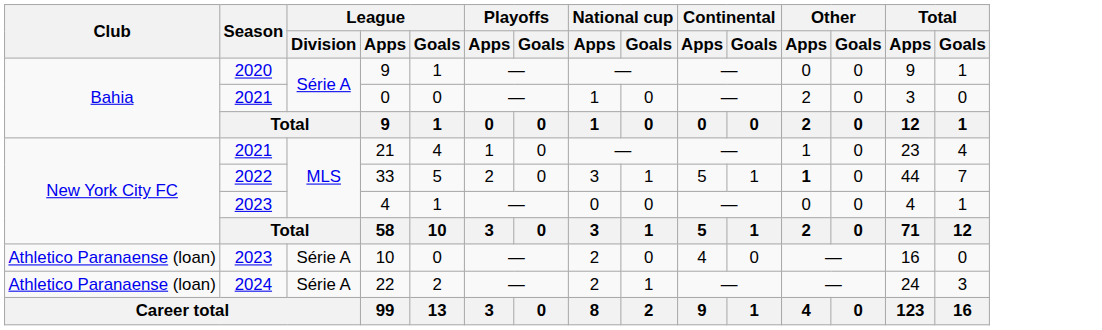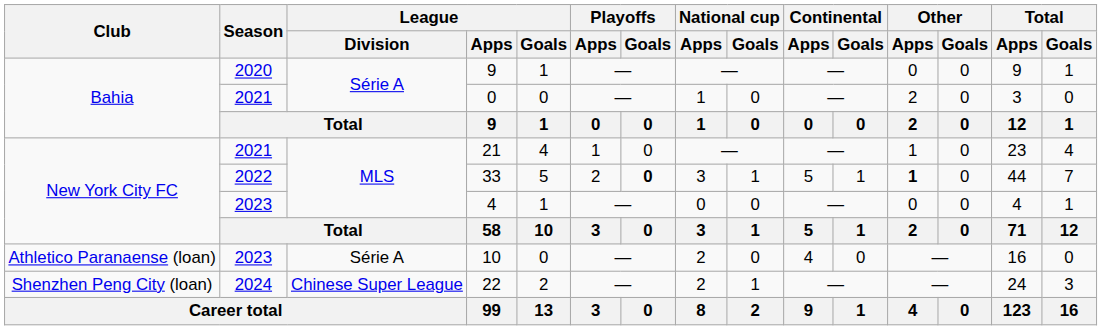 <table class=wikitable style=text-align:center>
 <tr>
 <th rowspan="2">Club</th>
 <th rowspan="2">Season</th>
 <th colspan="3">League</th>
 <th colspan="2">Playoffs</th>
 <th colspan="2">National cup</th>
 <th colspan="2">Continental</th>
 <th colspan="2">Other</th>
 <th colspan="2">Total</th>
 </tr>
 <tr>
 <th>Division</th>
 <th>Apps</th>
 <th>Goals</th>
 <th>Apps</th>
 <th>Goals</th>
 <th>Apps</th>
 <th>Goals</th>
 <th>Apps</th>
 <th>Goals</th>
 <th>Apps</th>
 <th>Goals</th>
 <th>Apps</th>
 <th>Goals</th>
 </tr>
 <tr>
 <td rowspan="3"><a href='#'>Bahia</a></td>
 <td><a href='#'>2020</a></td>
 <td rowspan="2"><a href='#'>Série A</a></td>
 <td>9</td>
 <td>1</td>
 <td colspan="2">—</td>
 <td colspan="2">—</td>
 <td colspan="2">—</td>
 <td>0</td>
 <td>0</td>
 <td>9</td>
 <td>1</td>
 </tr>
 <tr>
 <td><a href='#'>2021</a></td>
 <td>0</td>
 <td>0</td>
 <td colspan="2">—</td>
 <td>1</td>
 <td>0</td>
 <td colspan="2">—</td>
 <td>2</td>
 <td>0</td>
 <td>3</td>
 <td>0</td>
 </tr>
 <tr>
 <th colspan=2>Total</th>
 <th>9</th>
 <th>1</th>
 <th>0</th>
 <th>0</th>
 <th>1</th>
 <th>0</th>
 <th>0</th>
 <th>0</th>
 <th>2</th>
 <th>0</th>
 <th>12</th>
 <th>1</th>
 </tr>
 <tr>
 <td rowspan="4"><a href='#'>New York City FC</a></td>
 <td><a href='#'>2021</a></td>
 <td rowspan="3"><a href='#'>MLS</a></td>
 <td>21</td>
 <td>4</td>
 <td>1</td>
 <td>0</td>
 <td colspan="2">—</td>
 <td colspan="2">—</td>
 <td>1</td>
 <td>0</td>
 <td>23</td>
 <td>4</td>
 </tr>
 <tr>
 <td><a href='#'>2022</a></td>
 <td>33</td>
 <td>5</td>
 <td>2</td>
-<td>0</td>
+<td><strong>0</strong></td>
 <td>3</td>
 <td>1</td>
 <td>5</td>
 <td>1</td>
 <td><strong>1</strong></td>
 <td>0</td>
 <td>44</td>
 <td>7</td>
 </tr>
 <tr>
 <td><a href='#'>2023</a></td>
 <td>4</td>
 <td>1</td>
 <td colspan="2">—</td>
 <td>0</td>
 <td>0</td>
 <td colspan="2">—</td>
 <td>0</td>
 <td>0</td>
 <td>4</td>
 <td>1</td>
 </tr>
 <tr>
 <th colspan="2">Total</th>
 <th>58</th>
 <th>10</th>
 <th>3</th>
 <th>0</th>
 <th>3</th>
 <th>1</th>
 <th>5</th>
 <th>1</th>
 <th>2</th>
 <th>0</th>
 <th>71</th>
 <th>12</th>
 </tr>
 <tr>
 <td><a href='#'>Athletico Paranaense</a> (loan)</td>
 <td><a href='#'>2023</a></td>
 <td>Série A</td>
 <td>10</td>
 <td>0</td>
 <td colspan="2">—</td>
 <td>2</td>
 <td>0</td>
 <td>4</td>
 <td>0</td>
 <td colspan="2">—</td>
 <td>16</td>
 <td>0</td>
 </tr>
 <tr>
-<td><a href='#'>Athletico Paranaense</a> (loan)</td>
+<td><a href='#'>Shenzhen Peng City</a> (loan)</td>
 <td><a href='#'>2024</a></td>
-<td>Série A</td>
+<td><a href='#'>Chinese Super League</a></td>
 <td>22</td>
 <td>2</td>
 <td colspan="2">—</td>
 <td>2</td>
 <td>1</td>
 <td colspan="2">—</td>
 <td colspan="2">—</td>
 <td>24</td>
 <td>3</td>
 </tr>
 <tr>
 <th colspan="3">Career total</th>
 <th>99</th>
 <th>13</th>
 <th>3</th>
 <th>0</th>
 <th>8</th>
 <th>2</th>
 <th>9</th>
 <th>1</th>
 <th>4</th>
 <th>0</th>
 <th>123</th>
 <th>16</th>
 </tr>
 </table>
